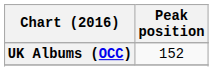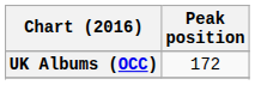 <table class="wikitable sortable plainrowheaders" style="text-align:center">
 <tr>
 <th scope="col">Chart (2016)</th>
 <th scope="col">Peak<br> position</th>
 </tr>
 <tr>
 </tr>
 <tr>
 </tr>
 <tr>
 </tr>
 <tr>
 </tr>
 <tr>
 </tr>
 <tr>
 </tr>
 <tr>
 </tr>
 <tr>
 </tr>
 <tr>
 </tr>
 <tr>
 </tr>
 <tr>
 <th scope="row">UK Albums (<a href='#'>OCC</a>)</th>
-<td>152</td>
+<td>172</td>
 </tr>
 <tr>
 </tr>
 <tr>
 </tr>
 <tr>
 </tr>
 </table>
